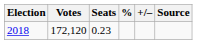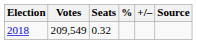 <table class="wikitable">
 <tr>
 <th>Election</th>
 <th>Votes</th>
 <th>Seats</th>
 <th>%</th>
 <th>+/–</th>
 <th>Source</th>
 </tr>
 <tr>
 <td><a href='#'>2018</a></td>
-<td>172,120</td>
-<td>0.23</td>
+<td>209,549</td>
+<td>0.32</td>
 <td></td>
 <td></td>
 <td></td>
 </tr>
 </table>
